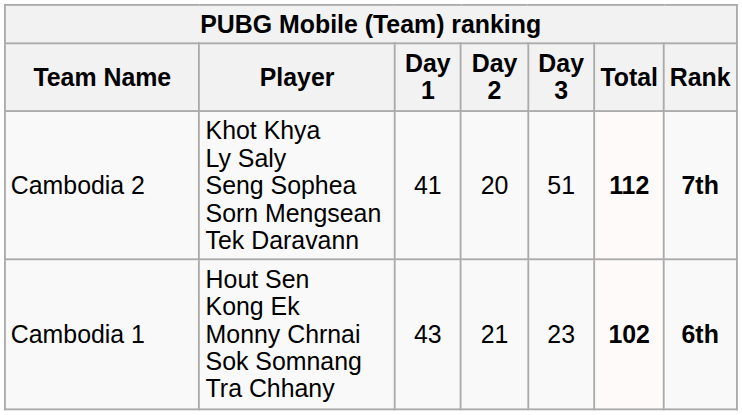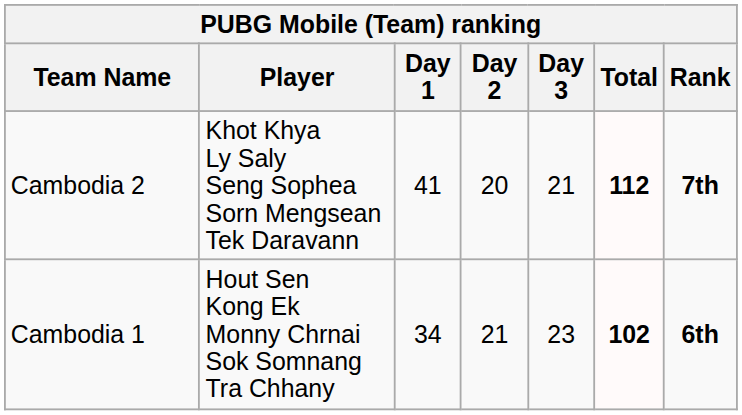 <table class="wikitable sortable" style="font-size:85%;float:center;text-align:center">
 <tr>
 <th colspan=7><strong>PUBG Mobile (Team) ranking</strong></th>
 </tr>
 <tr>
 <th width=100>Team Name</th>
 <th width=100>Player</th>
 <th scope="col" width=30>Day 1</th>
 <th scope="col" width=30>Day 2</th>
 <th scope="col" width=30>Day 3</th>
 <th scope="col" width=30>Total</th>
 <th scope="col" width=30>Rank</th>
 </tr>
 <tr>
 <td align="left">Cambodia 2</td>
 <td align="left">Khot Khya<br>Ly Saly<br>Seng Sophea<br>Sorn Mengsean<br>Tek Daravann</td>
 <td>41</td>
 <td>20</td>
-<td>51</td>
+<td>21</td>
 <td style="background:#FFFAFA;"><strong>112</strong></td>
 <td><strong>7th</strong></td>
 </tr>
 <tr>
 <td align="left">Cambodia 1</td>
 <td align="left">Hout Sen<br>Kong Ek<br>Monny Chrnai<br>Sok Somnang<br>Tra Chhany</td>
-<td>43</td>
+<td>34</td>
 <td>21</td>
 <td>23</td>
 <td style="background:#FFFAFA;"><strong>102</strong></td>
 <td><strong>6th</strong></td>
 </tr>
 </table>
